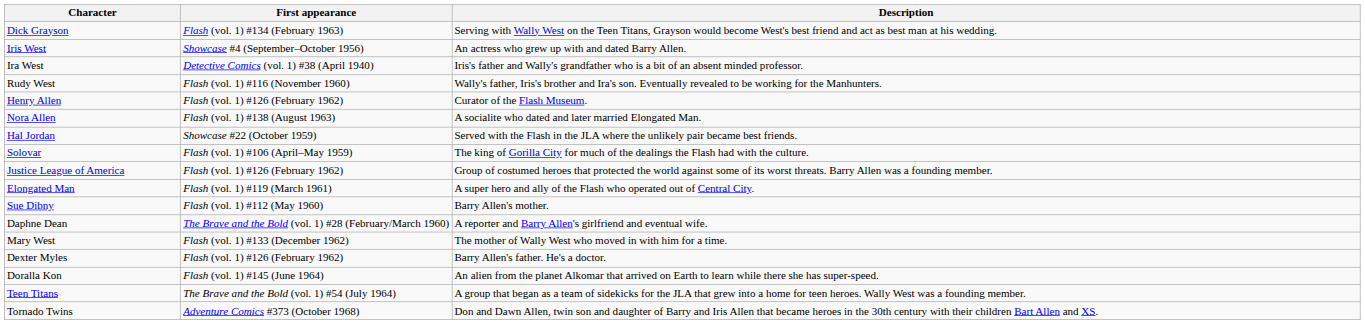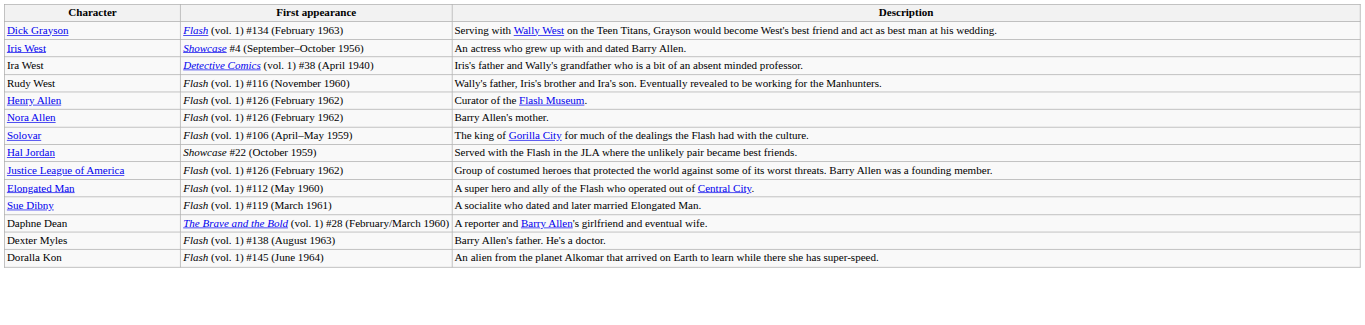 <table class="wikitable">
 <tr>
 <th width="13%">Character</th>
 <th width="20%">First appearance</th>
 <th width="67%">Description</th>
 </tr>
 <tr>
 <td><a href='#'>Dick Grayson</a></td>
 <td><em><a href='#'>Flash</a></em> (vol. 1) #134 (February 1963)</td>
 <td>Serving with <a href='#'>Wally West</a> on the Teen Titans, Grayson would become West's best friend and act as best man at his wedding.</td>
 </tr>
 <tr>
 <td><a href='#'>Iris West</a></td>
 <td><em><a href='#'>Showcase</a></em> #4 (September–October 1956)</td>
 <td>An actress who grew up with and dated Barry Allen.</td>
 </tr>
 <tr>
 <td>Ira West</td>
 <td><em><a href='#'>Detective Comics</a></em> (vol. 1) #38 (April 1940)</td>
 <td>Iris's father and Wally's grandfather who is a bit of an absent minded professor.</td>
 </tr>
 <tr>
 <td>Rudy West</td>
 <td><em>Flash</em> (vol. 1) #116 (November 1960)</td>
 <td>Wally's father, Iris's brother and Ira's son. Eventually revealed to be working for the Manhunters.</td>
 </tr>
 <tr>
 <td><a href='#'>Henry Allen</a></td>
 <td><em>Flash</em> (vol. 1) #126 (February 1962)</td>
 <td>Curator of the <a href='#'>Flash Museum</a>.</td>
 </tr>
 <tr>
 <td><a href='#'>Nora Allen</a></td>
-<td><em>Flash</em> (vol. 1) #138 (August 1963)</td>
-<td>A socialite who dated and later married Elongated Man.</td>
+<td><em>Flash</em> (vol. 1) #126 (February 1962)</td>
+<td>Barry Allen's mother.</td>
+</tr>
+<tr>
+<td><a href='#'>Solovar</a></td>
+<td><em>Flash</em> (vol. 1) #106 (April–May 1959)</td>
+<td>The king of <a href='#'>Gorilla City</a> for much of the dealings the Flash had with the culture.</td>
 </tr>
 <tr>
 <td><a href='#'>Hal Jordan</a></td>
 <td><em>Showcase</em> #22 (October 1959)</td>
 <td>Served with the Flash in the JLA where the unlikely pair became best friends.</td>
-</tr>
-<tr>
-<td><a href='#'>Solovar</a></td>
-<td><em>Flash</em> (vol. 1) #106 (April–May 1959)</td>
-<td>The king of <a href='#'>Gorilla City</a> for much of the dealings the Flash had with the culture.</td>
 </tr>
 <tr>
 <td><a href='#'>Justice League of America</a></td>
 <td><em>Flash</em> (vol. 1) #126 (February 1962)</td>
 <td>Group of costumed heroes that protected the world against some of its worst threats. Barry Allen was a founding member.</td>
 </tr>
 <tr>
 <td><a href='#'>Elongated Man</a></td>
-<td><em>Flash</em> (vol. 1) #119 (March 1961)</td>
+<td><em>Flash</em> (vol. 1) #112 (May 1960)</td>
 <td>A super hero and ally of the Flash who operated out of <a href='#'>Central City</a>.</td>
 </tr>
 <tr>
 <td><a href='#'>Sue Dibny</a></td>
-<td><em>Flash</em> (vol. 1) #112 (May 1960)</td>
-<td>Barry Allen's mother.</td>
+<td><em>Flash</em> (vol. 1) #119 (March 1961)</td>
+<td>A socialite who dated and later married Elongated Man.</td>
 </tr>
 <tr>
 <td>Daphne Dean</td>
 <td><em><a href='#'>The Brave and the Bold</a></em> (vol. 1) #28 (February/March 1960)</td>
 <td>A reporter and <a href='#'>Barry Allen</a>'s girlfriend and eventual wife.</td>
 </tr>
 <tr>
-<td>Mary West</td>
-<td><em>Flash</em> (vol. 1) #133 (December 1962)</td>
-<td>The mother of Wally West who moved in with him for a time.</td>
-</tr>
-<tr>
 <td>Dexter Myles</td>
-<td><em>Flash</em> (vol. 1) #126 (February 1962)</td>
+<td><em>Flash</em> (vol. 1) #138 (August 1963)</td>
 <td>Barry Allen's father. He's a doctor.</td>
 </tr>
 <tr>
 <td>Doralla Kon</td>
 <td><em>Flash</em> (vol. 1) #145 (June 1964)</td>
 <td>An alien from the planet Alkomar that arrived on Earth to learn while there she has super-speed.</td>
 </tr>
-<tr>
-<td><a href='#'>Teen Titans</a></td>
-<td><em>The Brave and the Bold</em> (vol. 1) #54 (July 1964)</td>
-<td>A group that began as a team of sidekicks for the JLA that grew into a home for teen heroes. Wally West was a founding member.</td>
-</tr>
-<tr>
-<td>Tornado Twins</td>
-<td><em><a href='#'>Adventure Comics</a></em> #373 (October 1968)</td>
-<td>Don and Dawn Allen, twin son and daughter of Barry and Iris Allen that became heroes in the 30th century with their children <a href='#'>Bart Allen</a> and <a href='#'>XS</a>.</td>
-</tr>
 </table>
